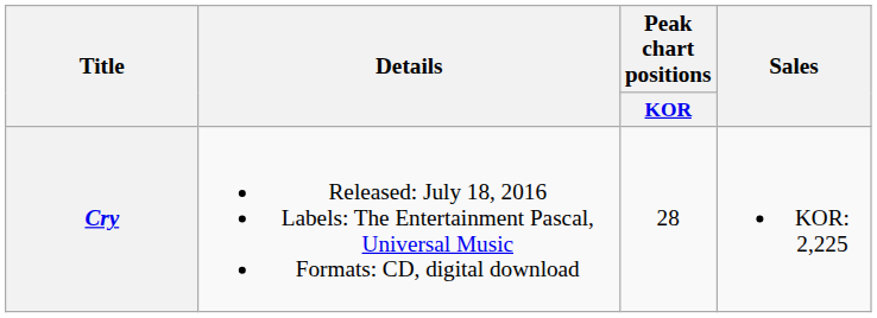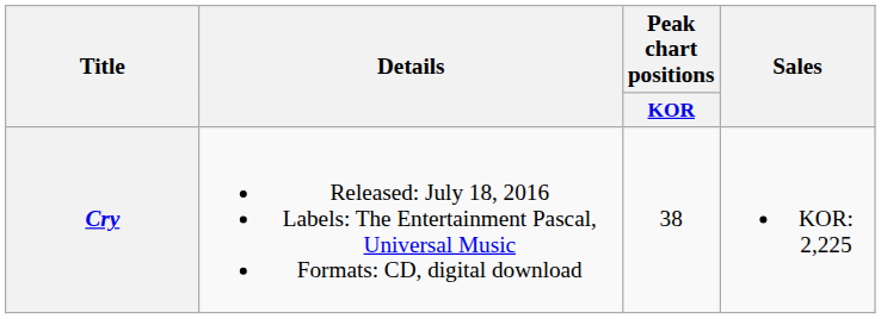 <table class="wikitable plainrowheaders" style="text-align:center;">
 <tr>
 <th scope="col" rowspan="2" style="width:8em;">Title</th>
 <th scope="col" rowspan="2" style="width:18em;">Details</th>
 <th scope="col" colspan="1">Peak chart positions</th>
 <th scope="col" rowspan="2">Sales</th>
 </tr>
 <tr>
 <th scope="col" style="width:3em;font-size:90%;"><a href='#'>KOR</a><br></th>
 </tr>
 <tr>
 <th scope="row"><em><a href='#'>Cry</a></em></th>
 <td><br><ul><li>Released: July 18, 2016</li><li>Labels: The Entertainment Pascal, <a href='#'>Universal Music</a></li><li>Formats: CD, digital download</li></ul></td>
-<td>28</td>
+<td>38</td>
 <td><br><ul><li>KOR: 2,225</li></ul></td>
 </tr>
 </table>
